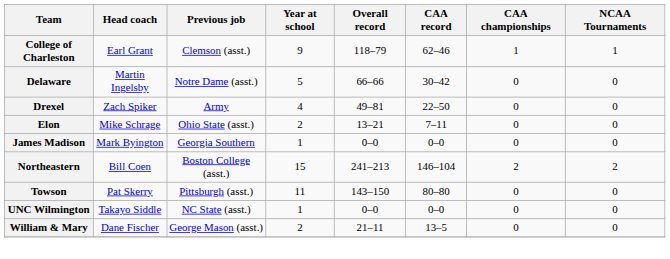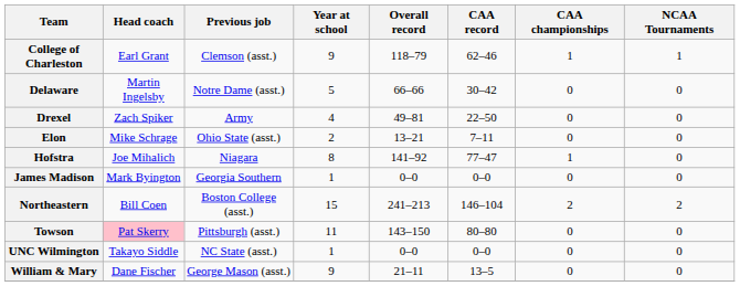 <table class="wikitable sortable" style="text-align: center;font-size:90%;">
 <tr>
 <th width="110">Team</th>
 <th>Head coach</th>
 <th>Previous job</th>
 <th>Year at school</th>
 <th>Overall record</th>
 <th>CAA record</th>
 <th>CAA championships</th>
 <th>NCAA Tournaments</th>
 </tr>
 <tr>
 <th style=>College of Charleston</th>
 <td><a href='#'>Earl Grant</a></td>
 <td><a href='#'>Clemson</a> (asst.)</td>
 <td>9</td>
 <td>118–79</td>
 <td>62–46</td>
 <td>1</td>
 <td>1</td>
 </tr>
 <tr>
 <th style=>Delaware</th>
 <td><a href='#'>Martin Ingelsby</a></td>
 <td><a href='#'>Notre Dame</a> (asst.)</td>
 <td>5</td>
 <td>66–66</td>
 <td>30–42</td>
 <td>0</td>
 <td>0</td>
 </tr>
 <tr>
 <th style=>Drexel</th>
 <td><a href='#'>Zach Spiker</a></td>
 <td><a href='#'>Army</a></td>
 <td>4</td>
 <td>49–81</td>
 <td>22–50</td>
 <td>0</td>
 <td>0</td>
 </tr>
 <tr>
 <th style=>Elon</th>
 <td><a href='#'>Mike Schrage</a></td>
 <td><a href='#'>Ohio State</a> (asst.)</td>
 <td>2</td>
 <td>13–21</td>
 <td>7–11</td>
 <td>0</td>
 <td>0</td>
 </tr>
 <tr>
+<th style=>Hofstra</th>
+<td><a href='#'>Joe Mihalich</a></td>
+<td><a href='#'>Niagara</a></td>
+<td>8</td>
+<td>141–92</td>
+<td>77–47</td>
+<td>1</td>
+<td>0</td>
+</tr>
+<tr>
 <th style=>James Madison</th>
 <td><a href='#'>Mark Byington</a></td>
 <td><a href='#'>Georgia Southern</a></td>
 <td>1</td>
 <td>0–0</td>
 <td>0–0</td>
 <td>0</td>
 <td>0</td>
 </tr>
 <tr>
 <th style=>Northeastern</th>
 <td><a href='#'>Bill Coen</a></td>
 <td><a href='#'>Boston College</a> (asst.)</td>
 <td>15</td>
 <td>241–213</td>
 <td>146–104</td>
 <td>2</td>
 <td>2</td>
 </tr>
 <tr>
 <th style=>Towson</th>
-<td><a href='#'>Pat Skerry</a></td>
+<td style="background: pink;"><a href='#'>Pat Skerry</a></td>
 <td><a href='#'>Pittsburgh</a> (asst.)</td>
 <td>11</td>
 <td>143–150</td>
 <td>80–80</td>
 <td>0</td>
 <td>0</td>
 </tr>
 <tr>
 <th style=>UNC Wilmington</th>
 <td><a href='#'>Takayo Siddle</a></td>
 <td><a href='#'>NC State</a> (asst.)</td>
 <td>1</td>
 <td>0–0</td>
 <td>0–0</td>
 <td>0</td>
 <td>0</td>
 </tr>
 <tr>
 <th style=>William & Mary</th>
 <td><a href='#'>Dane Fischer</a></td>
 <td><a href='#'>George Mason</a> (asst.)</td>
-<td>2</td>
+<td>9</td>
 <td>21–11</td>
 <td>13–5</td>
 <td>0</td>
 <td>0</td>
 </tr>
 <tr>
 </tr>
 </table>
